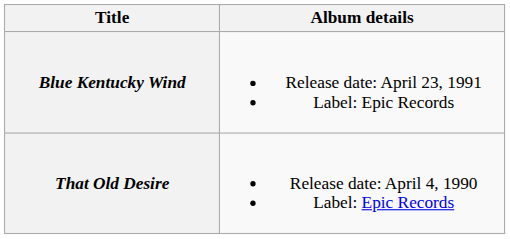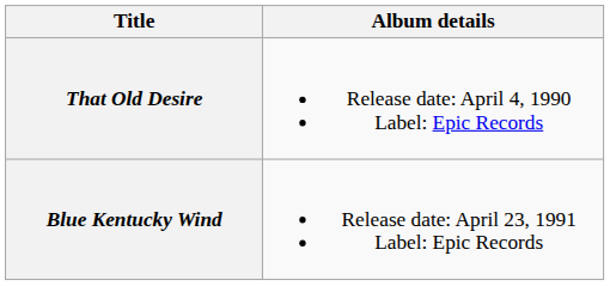 <table class="wikitable plainrowheaders" style="text-align:center;">
 <tr>
 <th style="width:12em;">Title</th>
 <th style="width:16em;">Album details</th>
 </tr>
 <tr>
+<th scope="row"><em>That Old Desire</em></th>
+<td><br><ul><li>Release date: April 4, 1990</li><li>Label: <a href='#'>Epic Records</a></li></ul></td>
+</tr>
+<tr>
 <th scope="row"><em>Blue Kentucky Wind</em></th>
 <td><br><ul><li>Release date: April 23, 1991</li><li>Label: Epic Records</li></ul></td>
 </tr>
-<tr>
-<th scope="row"><em>That Old Desire</em></th>
-<td><br><ul><li>Release date: April 4, 1990</li><li>Label: <a href='#'>Epic Records</a></li></ul></td>
-</tr>
 </table>
